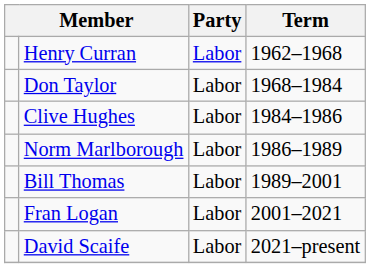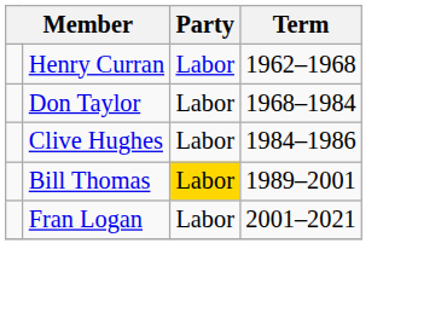 <table class="wikitable">
 <tr>
 <th colspan="2">Member</th>
 <th>Party</th>
 <th>Term</th>
 </tr>
 <tr>
 <td> </td>
 <td><a href='#'>Henry Curran</a></td>
 <td><a href='#'>Labor</a></td>
 <td>1962–1968</td>
 </tr>
 <tr>
 <td> </td>
 <td><a href='#'>Don Taylor</a></td>
 <td>Labor</td>
 <td>1968–1984</td>
 </tr>
 <tr>
 <td> </td>
 <td><a href='#'>Clive Hughes</a></td>
 <td>Labor</td>
 <td>1984–1986</td>
 </tr>
 <tr>
 <td> </td>
-<td><a href='#'>Norm Marlborough</a></td>
-<td>Labor</td>
-<td>1986–1989</td>
-</tr>
-<tr>
-<td> </td>
 <td><a href='#'>Bill Thomas</a></td>
-<td>Labor</td>
+<td style="background: gold;">Labor</td>
 <td>1989–2001</td>
 </tr>
 <tr>
 <td> </td>
 <td><a href='#'>Fran Logan</a></td>
 <td>Labor</td>
 <td>2001–2021</td>
 </tr>
 <tr>
-<td> </td>
-<td><a href='#'>David Scaife</a></td>
-<td>Labor</td>
-<td>2021–present</td>
-</tr>
-<tr>
 </tr>
 </table>
